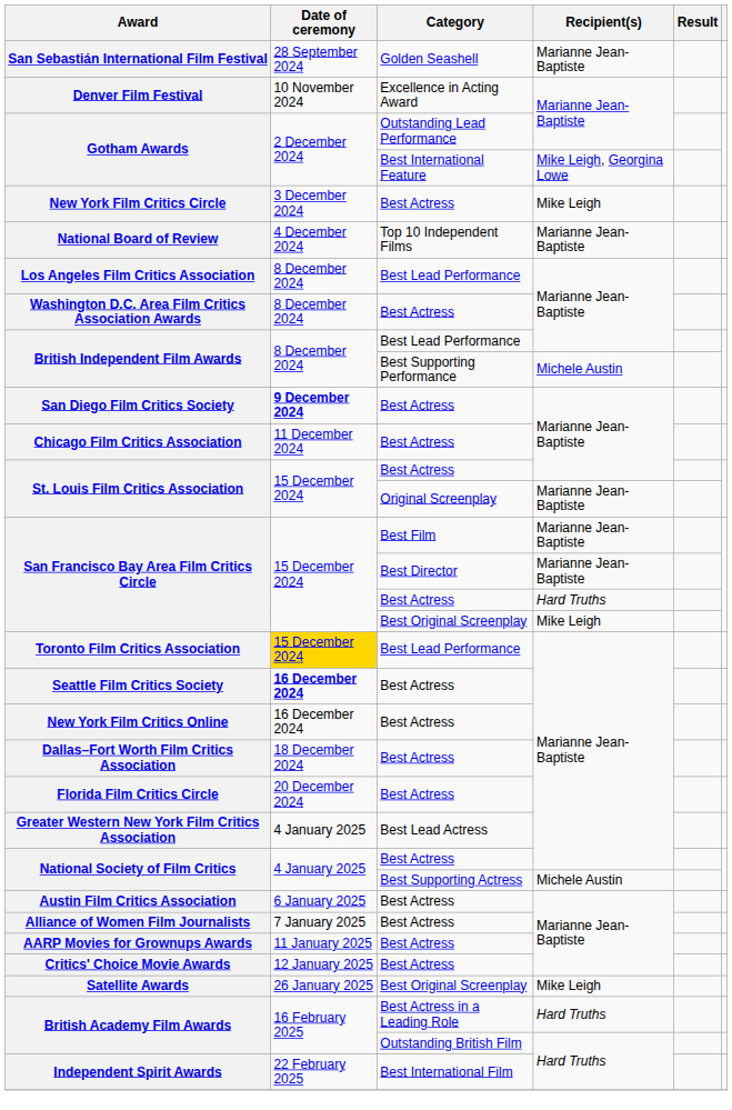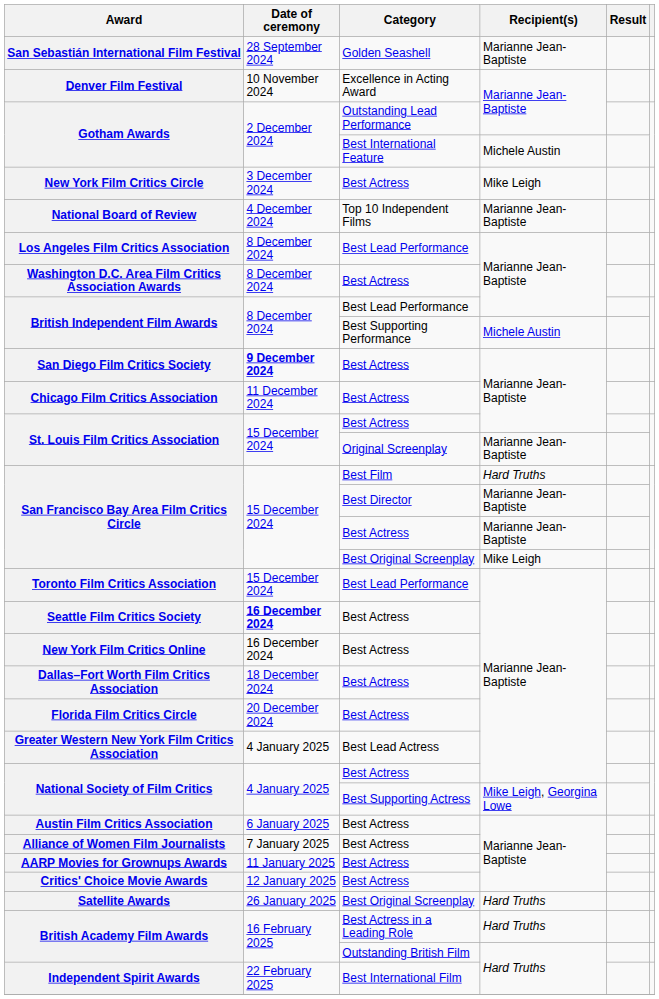 <table class="wikitable sortable plainrowheaders">
 <tr>
 <th scope="col">Award</th>
 <th scope="col">Date of ceremony</th>
 <th scope="col">Category</th>
 <th scope="col">Recipient(s)</th>
 <th scope="col">Result</th>
 <th scope="col" class="unsortable"></th>
 </tr>
 <tr>
 <th scope="row"><a href='#'>San Sebastián International Film Festival</a></th>
 <td><a href='#'>28 September 2024</a></td>
 <td><a href='#'>Golden Seashell</a></td>
 <td>Marianne Jean-Baptiste</td>
 <td></td>
 <td align="center"></td>
 </tr>
 <tr>
 <th scope="row"><a href='#'>Denver Film Festival</a></th>
 <td>10 November 2024</td>
 <td>Excellence in Acting Award</td>
 <td rowspan="2"><a href='#'>Marianne Jean-Baptiste</a></td>
 <td></td>
 <td align="center"></td>
 </tr>
 <tr>
 <th rowspan="2" scope="row"><a href='#'>Gotham Awards</a></th>
 <td rowspan="2"><a href='#'>2 December 2024</a></td>
 <td><a href='#'>Outstanding Lead Performance</a></td>
 <td></td>
 <td rowspan="2" align="center"></td>
 </tr>
 <tr>
 <td><a href='#'>Best International Feature</a></td>
-<td><a href='#'>Mike Leigh</a>, <a href='#'>Georgina Lowe</a></td>
+<td>Michele Austin</td>
 <td></td>
 </tr>
 <tr>
 <th scope="row"><a href='#'>New York Film Critics Circle</a></th>
 <td><a href='#'>3 December 2024</a></td>
 <td><a href='#'>Best Actress</a></td>
 <td>Mike Leigh</td>
 <td></td>
 <td align="center"></td>
 </tr>
 <tr>
 <th scope="row"><a href='#'>National Board of Review</a></th>
 <td><a href='#'>4 December 2024</a></td>
 <td>Top 10 Independent Films</td>
 <td>Marianne Jean-Baptiste</td>
 <td></td>
 <td align="center"></td>
 </tr>
 <tr>
 <th scope="row"><a href='#'>Los Angeles Film Critics Association</a></th>
 <td><a href='#'>8 December 2024</a></td>
 <td><a href='#'>Best Lead Performance</a></td>
 <td rowspan="3">Marianne Jean-Baptiste</td>
 <td></td>
 <td></td>
 </tr>
 <tr>
 <th scope="row"><a href='#'>Washington D.C. Area Film Critics Association Awards</a></th>
 <td><a href='#'>8 December 2024</a></td>
 <td><a href='#'>Best Actress</a></td>
 <td></td>
 <td></td>
 </tr>
 <tr>
 <th rowspan="2" scope="row"><a href='#'>British Independent Film Awards</a></th>
 <td rowspan="2"><a href='#'>8 December 2024</a></td>
 <td>Best Lead Performance</td>
 <td></td>
 <td rowspan="2" align="center"></td>
 </tr>
 <tr>
 <td>Best Supporting Performance</td>
 <td><a href='#'>Michele Austin</a></td>
 <td></td>
 </tr>
 <tr>
 <th scope="row"><a href='#'>San Diego Film Critics Society</a></th>
 <td><strong><a href='#'>9 December 2024</a></strong></td>
 <td><a href='#'>Best Actress</a></td>
 <td rowspan="3">Marianne Jean-Baptiste</td>
 <td></td>
 <td align="center"></td>
 </tr>
 <tr>
 <th rowspan="1" scope="row"><a href='#'>Chicago Film Critics Association</a></th>
 <td rowspan="1"><a href='#'>11 December 2024</a></td>
 <td><a href='#'>Best Actress</a></td>
 <td></td>
 <td align="center"></td>
 </tr>
 <tr>
 <th rowspan="2" scope="row"><a href='#'>St. Louis Film Critics Association</a></th>
 <td rowspan="2"><a href='#'>15 December 2024</a></td>
 <td><a href='#'>Best Actress</a></td>
 <td></td>
 <td align="center" rowspan="2"></td>
 </tr>
 <tr>
 <td><a href='#'>Original Screenplay</a></td>
 <td>Marianne Jean-Baptiste</td>
 <td></td>
 </tr>
 <tr>
 <th rowspan="4" scope="row"><a href='#'>San Francisco Bay Area Film Critics Circle</a></th>
 <td rowspan="4"><a href='#'>15 December 2024</a></td>
 <td><a href='#'>Best Film</a></td>
-<td>Marianne Jean-Baptiste</td>
+<td><em>Hard Truths</em></td>
 <td></td>
 <td align="center" rowspan="4"></td>
 </tr>
 <tr>
 <td><a href='#'>Best Director</a></td>
 <td>Marianne Jean-Baptiste</td>
 <td></td>
 </tr>
 <tr>
 <td><a href='#'>Best Actress</a></td>
-<td><em>Hard Truths</em></td>
+<td>Marianne Jean-Baptiste</td>
 <td></td>
 </tr>
 <tr>
 <td><a href='#'>Best Original Screenplay</a></td>
 <td>Mike Leigh</td>
 <td></td>
 </tr>
 <tr>
 <th scope="row" rowspan="1"><a href='#'>Toronto Film Critics Association</a></th>
-<td rowspan="1" style="background: gold;"><a href='#'>15 December 2024</a></td>
+<td rowspan="1"><a href='#'>15 December 2024</a></td>
 <td><a href='#'>Best Lead Performance</a></td>
 <td rowspan="7">Marianne Jean-Baptiste</td>
 <td></td>
 <td align="center" rowspan="1"></td>
 </tr>
 <tr>
 <th scope="row"><a href='#'>Seattle Film Critics Society</a></th>
 <td><strong><a href='#'>16 December 2024</a></strong></td>
 <td>Best Actress</td>
 <td></td>
 <td align="center"></td>
 </tr>
 <tr>
 <th rowspan="1" scope="row"><a href='#'>New York Film Critics Online</a></th>
 <td rowspan="1">16 December 2024</td>
 <td>Best Actress</td>
 <td></td>
 <td align="center" rowspan="1"></td>
 </tr>
 <tr>
 <th scope="row"><a href='#'>Dallas–Fort Worth Film Critics Association</a></th>
 <td><a href='#'>18 December 2024</a></td>
 <td><a href='#'>Best Actress</a></td>
 <td></td>
 <td align="center" rowspan="1"></td>
 </tr>
 <tr>
 <th scope="row"><a href='#'>Florida Film Critics Circle</a></th>
 <td><a href='#'>20 December 2024</a></td>
 <td><a href='#'>Best Actress</a></td>
 <td></td>
 <td align="center"></td>
 </tr>
 <tr>
 <th scope="row"><a href='#'>Greater Western New York Film Critics Association</a></th>
 <td>4 January 2025</td>
 <td>Best Lead Actress</td>
 <td></td>
 <td align=center></td>
 </tr>
 <tr>
 <th rowspan="2" scope="row"><a href='#'>National Society of Film Critics</a></th>
 <td rowspan="2"><a href='#'>4 January 2025</a></td>
 <td><a href='#'>Best Actress</a></td>
 <td></td>
 <td style="text-align:center;" rowspan="2"></td>
 </tr>
 <tr>
 <td><a href='#'>Best Supporting Actress</a></td>
-<td>Michele Austin</td>
+<td><a href='#'>Mike Leigh</a>, <a href='#'>Georgina Lowe</a></td>
 <td></td>
 </tr>
 <tr>
 <th scope="row"><a href='#'>Austin Film Critics Association</a></th>
 <td><a href='#'>6 January 2025</a></td>
 <td>Best Actress</td>
 <td rowspan="4">Marianne Jean-Baptiste</td>
 <td></td>
 <td align="center"></td>
 </tr>
 <tr>
 <th rowspan="1" scope="row"><a href='#'>Alliance of Women Film Journalists</a></th>
 <td rowspan="1">7 January 2025</td>
 <td>Best Actress</td>
 <td></td>
 <td align="center" rowspan="1"></td>
 </tr>
 <tr>
 <th scope="row"><a href='#'>AARP Movies for Grownups Awards</a></th>
 <td><a href='#'>11 January 2025</a></td>
 <td><a href='#'>Best Actress</a></td>
 <td></td>
 <td align="center"></td>
 </tr>
 <tr>
 <th scope="row" rowspan="1"><a href='#'>Critics' Choice Movie Awards</a></th>
 <td rowspan="1"><a href='#'>12 January 2025</a></td>
 <td><a href='#'>Best Actress</a></td>
 <td></td>
 <td rowspan="1" align="center"></td>
 </tr>
 <tr>
 <th rowspan="1" scope="row"><a href='#'>Satellite Awards</a></th>
 <td rowspan="1"><a href='#'>26 January 2025</a></td>
 <td><a href='#'>Best Original Screenplay</a></td>
-<td>Mike Leigh</td>
+<td><em>Hard Truths</em></td>
 <td></td>
 <td align="center"></td>
 </tr>
 <tr>
 <th scope="row" rowspan="2"><a href='#'>British Academy Film Awards</a></th>
 <td rowspan="2"><a href='#'> 16 February 2025</a></td>
 <td><a href='#'>Best Actress in a Leading Role</a></td>
 <td><em>Hard Truths</em></td>
 <td></td>
 <td align="center"></td>
 </tr>
 <tr>
 <td><a href='#'> Outstanding British Film</a></td>
 <td rowspan="2"><em>Hard Truths</em></td>
 <td></td>
 <td align="center"></td>
 </tr>
 <tr>
 <th scope="row"><a href='#'>Independent Spirit Awards</a></th>
 <td><a href='#'>22 February 2025</a></td>
 <td><a href='#'>Best International Film</a></td>
 <td></td>
 <td align="center"></td>
 </tr>
 <tr>
 </tr>
 </table>
